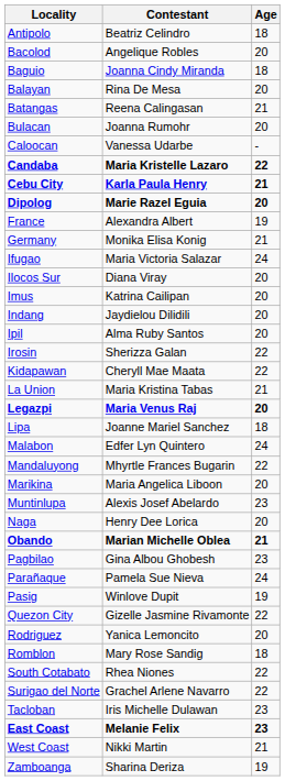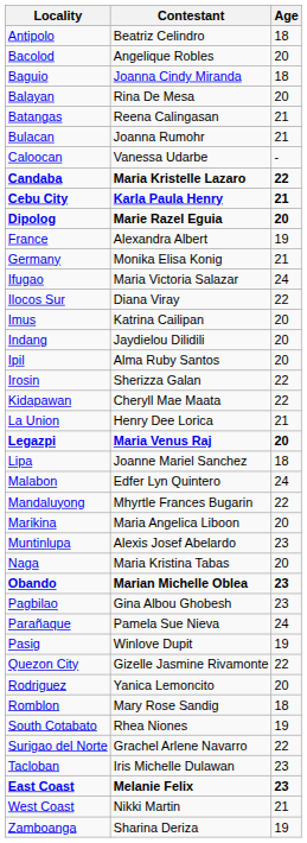 <table class="wikitable sortable" style="font-size:95%;">
 <tr>
 <th>Locality</th>
 <th>Contestant</th>
 <th>Age</th>
 </tr>
 <tr>
 <td><a href='#'>Antipolo</a></td>
 <td>Beatriz Celindro</td>
 <td>18</td>
 </tr>
 <tr>
 <td><a href='#'>Bacolod</a></td>
 <td>Angelique Robles</td>
 <td>20</td>
 </tr>
 <tr>
 <td><a href='#'>Baguio</a></td>
 <td><a href='#'>Joanna Cindy Miranda</a></td>
 <td>18</td>
 </tr>
 <tr>
 <td><a href='#'>Balayan</a></td>
 <td>Rina De Mesa</td>
 <td>20</td>
 </tr>
 <tr>
 <td><a href='#'>Batangas</a></td>
 <td>Reena Calingasan</td>
 <td>21</td>
 </tr>
 <tr>
 <td><a href='#'>Bulacan</a></td>
 <td>Joanna Rumohr</td>
-<td>20</td>
+<td>21</td>
 </tr>
 <tr>
 <td><a href='#'>Caloocan</a></td>
 <td>Vanessa Udarbe</td>
 <td>-</td>
 </tr>
 <tr>
 <td><strong><a href='#'>Candaba</a></strong></td>
 <td><strong>Maria Kristelle Lazaro</strong></td>
 <td><strong>22</strong></td>
 </tr>
 <tr>
 <td><strong><a href='#'>Cebu City</a></strong></td>
 <td><strong><a href='#'>Karla Paula Henry</a></strong></td>
 <td><strong>21</strong></td>
 </tr>
 <tr>
 <td><strong><a href='#'>Dipolog</a></strong></td>
 <td><strong>Marie Razel Eguia</strong></td>
 <td><strong>20</strong></td>
 </tr>
 <tr>
 <td><a href='#'>France</a></td>
 <td>Alexandra Albert</td>
 <td>19</td>
 </tr>
 <tr>
 <td><a href='#'>Germany</a></td>
 <td>Monika Elisa Konig</td>
 <td>21</td>
 </tr>
 <tr>
 <td><a href='#'>Ifugao</a></td>
 <td>Maria Victoria Salazar</td>
 <td>24</td>
 </tr>
 <tr>
 <td><a href='#'>Ilocos Sur</a></td>
 <td>Diana Viray</td>
-<td>20</td>
+<td>22</td>
 </tr>
 <tr>
 <td><a href='#'>Imus</a></td>
 <td>Katrina Cailipan</td>
 <td>20</td>
 </tr>
 <tr>
 <td><a href='#'>Indang</a></td>
 <td>Jaydielou Dilidili</td>
 <td>20</td>
 </tr>
 <tr>
 <td><a href='#'>Ipil</a></td>
 <td>Alma Ruby Santos</td>
 <td>20</td>
 </tr>
 <tr>
 <td><a href='#'>Irosin</a></td>
 <td>Sherizza Galan</td>
 <td>22</td>
 </tr>
 <tr>
 <td><a href='#'>Kidapawan</a></td>
 <td>Cheryll Mae Maata</td>
 <td>22</td>
 </tr>
 <tr>
 <td><a href='#'>La Union</a></td>
-<td>Maria Kristina Tabas</td>
+<td>Henry Dee Lorica</td>
 <td>21</td>
 </tr>
 <tr>
 <td><strong><a href='#'>Legazpi</a></strong></td>
 <td><strong><a href='#'>Maria Venus Raj</a></strong></td>
 <td><strong>20</strong></td>
 </tr>
 <tr>
 <td><a href='#'>Lipa</a></td>
 <td>Joanne Mariel Sanchez</td>
 <td>18</td>
 </tr>
 <tr>
 <td><a href='#'>Malabon</a></td>
 <td>Edfer Lyn Quintero</td>
 <td>24</td>
 </tr>
 <tr>
 <td><a href='#'>Mandaluyong</a></td>
 <td>Mhyrtle Frances Bugarin</td>
 <td>22</td>
 </tr>
 <tr>
 <td><a href='#'>Marikina</a></td>
 <td>Maria Angelica Liboon</td>
 <td>20</td>
 </tr>
 <tr>
 <td><a href='#'>Muntinlupa</a></td>
 <td>Alexis Josef Abelardo</td>
 <td>23</td>
 </tr>
 <tr>
 <td><a href='#'>Naga</a></td>
-<td>Henry Dee Lorica</td>
+<td>Maria Kristina Tabas</td>
 <td>20</td>
 </tr>
 <tr>
 <td><strong><a href='#'>Obando</a></strong></td>
 <td><strong>Marian Michelle Oblea</strong></td>
-<td><strong>21</strong></td>
+<td><strong>23</strong></td>
 </tr>
 <tr>
 <td><a href='#'>Pagbilao</a></td>
 <td>Gina Albou Ghobesh</td>
 <td>23</td>
 </tr>
 <tr>
 <td><a href='#'>Parañaque</a></td>
 <td>Pamela Sue Nieva</td>
 <td>24</td>
 </tr>
 <tr>
 <td><a href='#'>Pasig</a></td>
 <td>Winlove Dupit</td>
 <td>19</td>
 </tr>
 <tr>
 <td><a href='#'>Quezon City</a></td>
 <td>Gizelle Jasmine Rivamonte</td>
 <td>22</td>
 </tr>
 <tr>
 <td><a href='#'>Rodriguez</a></td>
 <td>Yanica Lemoncito</td>
 <td>20</td>
 </tr>
 <tr>
 <td><a href='#'>Romblon</a></td>
 <td>Mary Rose Sandig</td>
 <td>18</td>
 </tr>
 <tr>
 <td><a href='#'>South Cotabato</a></td>
 <td>Rhea Niones</td>
-<td>22</td>
+<td>19</td>
 </tr>
 <tr>
 <td><a href='#'>Surigao del Norte</a></td>
 <td>Grachel Arlene Navarro</td>
 <td>22</td>
 </tr>
 <tr>
 <td><a href='#'>Tacloban</a></td>
 <td>Iris Michelle Dulawan</td>
 <td>23</td>
 </tr>
 <tr>
 <td><strong><a href='#'>East Coast</a></strong></td>
 <td><strong>Melanie Felix</strong></td>
 <td><strong>23</strong></td>
 </tr>
 <tr>
 <td><a href='#'>West Coast</a></td>
 <td>Nikki Martin</td>
 <td>21</td>
 </tr>
 <tr>
 <td><a href='#'>Zamboanga</a></td>
 <td>Sharina Deriza</td>
 <td>19</td>
 </tr>
 </table>
